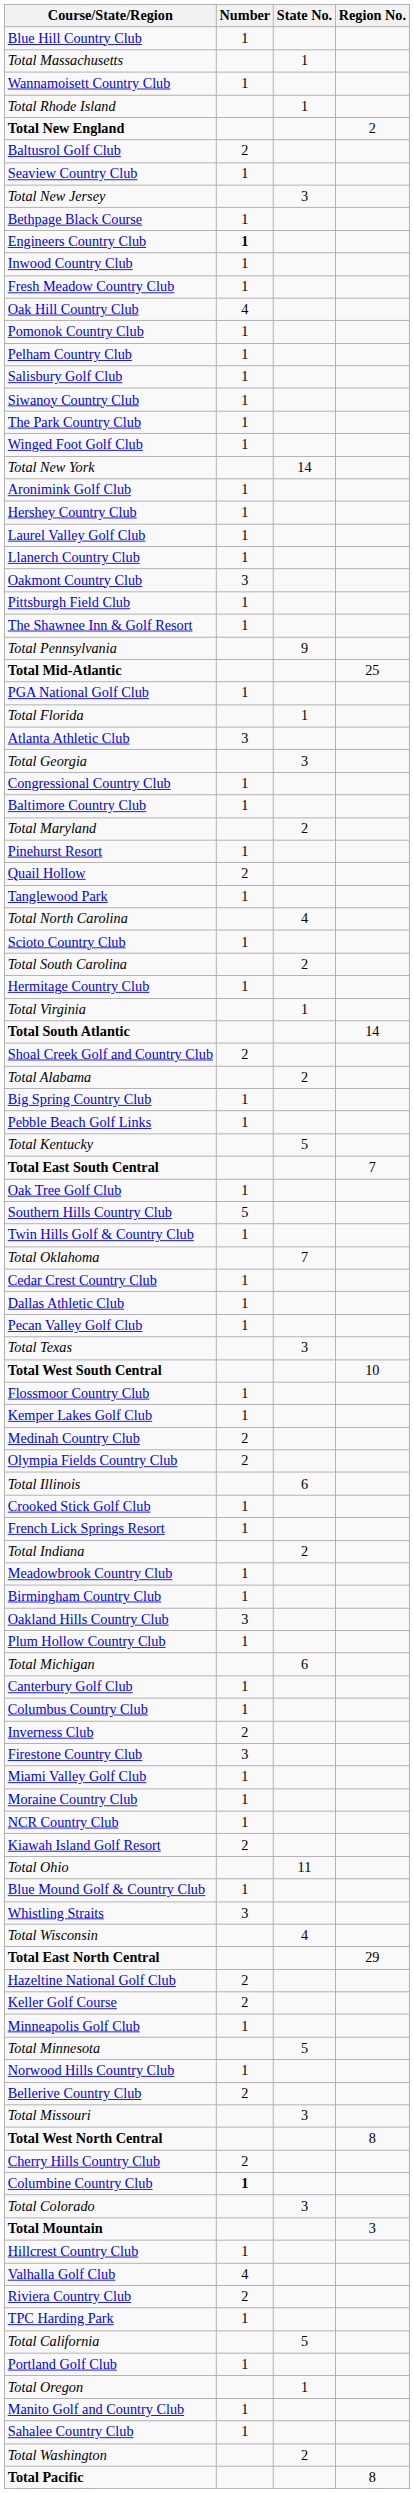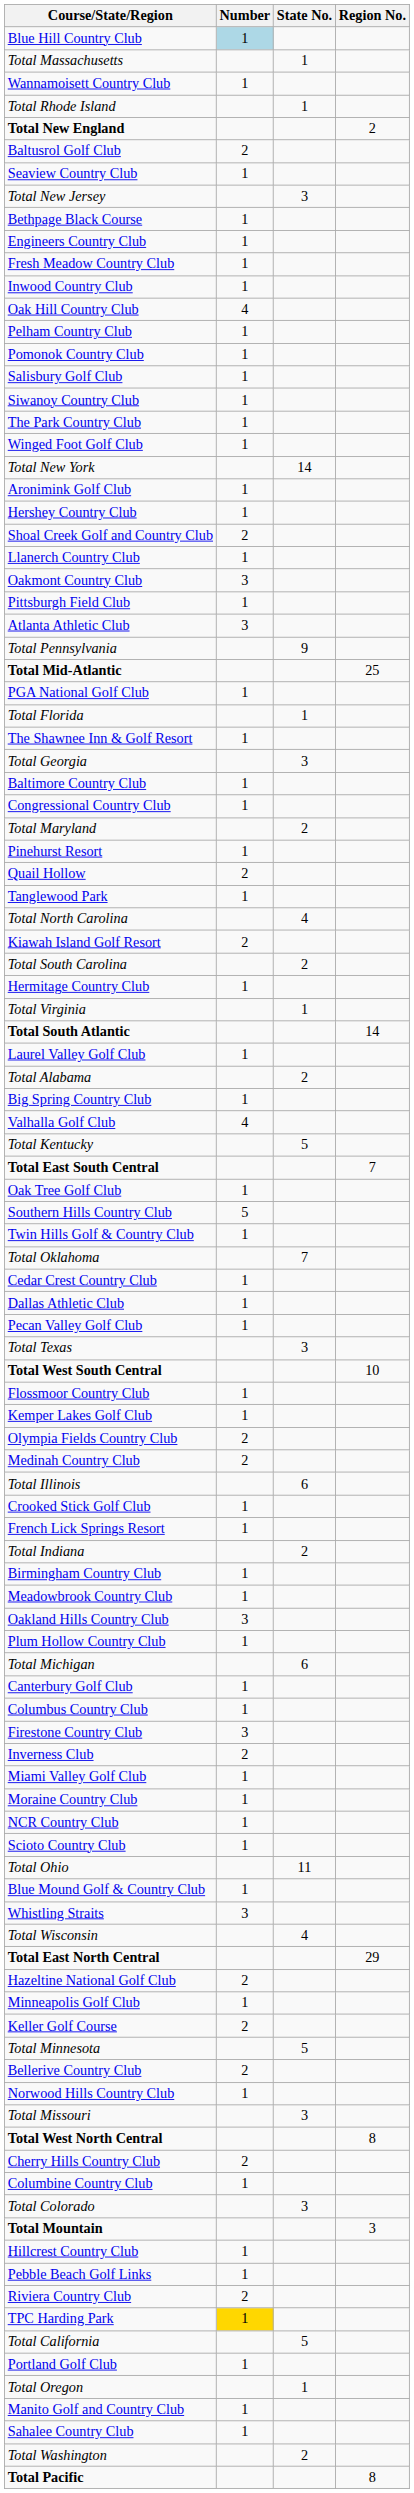 <table class="wikitable plainrowheaders sortable">
 <tr>
 <th scope="col">Course/State/Region</th>
 <th scope="col">Number</th>
 <th scope="col">State No.</th>
 <th scope="col">Region No.</th>
 </tr>
 <tr>
 <td><a href='#'>Blue Hill Country Club</a></td>
-<td style="text-align:center">1</td>
+<td style="background: lightblue; text-align:center">1</td>
 <td></td>
 <td></td>
 </tr>
 <tr>
 <td><em>Total Massachusetts</em></td>
 <td></td>
 <td style="text-align:center">1</td>
 <td></td>
 </tr>
 <tr>
 <td><a href='#'>Wannamoisett Country Club</a></td>
 <td style="text-align:center">1</td>
 <td></td>
 <td></td>
 </tr>
 <tr>
 <td><em>Total Rhode Island</em></td>
 <td></td>
 <td style="text-align:center">1</td>
 <td></td>
 </tr>
 <tr>
 <td><strong>Total New England</strong></td>
 <td></td>
 <td></td>
 <td style="text-align:center">2</td>
 </tr>
 <tr>
 <td><a href='#'>Baltusrol Golf Club</a></td>
 <td style="text-align:center">2</td>
 <td></td>
 <td></td>
 </tr>
 <tr>
 <td><a href='#'>Seaview Country Club</a></td>
 <td style="text-align:center">1</td>
 <td></td>
 <td></td>
 </tr>
 <tr>
 <td><em>Total New Jersey</em></td>
 <td></td>
 <td style="text-align:center">3</td>
 <td></td>
 </tr>
 <tr>
 <td><a href='#'>Bethpage Black Course</a></td>
 <td style="text-align:center">1</td>
 <td></td>
 <td></td>
 </tr>
 <tr>
 <td><a href='#'>Engineers Country Club</a></td>
-<td style="text-align:center"><strong>1</strong></td>
-<td></td>
-<td></td>
-</tr>
-<tr>
-<td><a href='#'>Inwood Country Club</a></td>
 <td style="text-align:center">1</td>
 <td></td>
 <td></td>
 </tr>
 <tr>
 <td><a href='#'>Fresh Meadow Country Club</a></td>
 <td style="text-align:center">1</td>
 <td></td>
 <td></td>
 </tr>
 <tr>
+<td><a href='#'>Inwood Country Club</a></td>
+<td style="text-align:center">1</td>
+<td></td>
+<td></td>
+</tr>
+<tr>
 <td><a href='#'>Oak Hill Country Club</a></td>
 <td style="text-align:center">4</td>
 <td></td>
 <td></td>
 </tr>
 <tr>
-<td><a href='#'>Pomonok Country Club</a></td>
+<td><a href='#'>Pelham Country Club</a></td>
 <td style="text-align:center">1</td>
 <td></td>
 <td></td>
 </tr>
 <tr>
-<td><a href='#'>Pelham Country Club</a></td>
+<td><a href='#'>Pomonok Country Club</a></td>
 <td style="text-align:center">1</td>
 <td></td>
 <td></td>
 </tr>
 <tr>
 <td><a href='#'>Salisbury Golf Club</a></td>
 <td style="text-align:center">1</td>
 <td></td>
 <td></td>
 </tr>
 <tr>
 <td><a href='#'>Siwanoy Country Club</a></td>
 <td style="text-align:center">1</td>
 <td></td>
 <td></td>
 </tr>
 <tr>
 <td><a href='#'>The Park Country Club</a></td>
 <td style="text-align:center">1</td>
 <td></td>
 <td></td>
 </tr>
 <tr>
 <td><a href='#'>Winged Foot Golf Club</a></td>
 <td style="text-align:center">1</td>
 <td></td>
 <td></td>
 </tr>
 <tr>
 <td><em>Total New York</em></td>
 <td></td>
 <td style="text-align:center">14</td>
 <td></td>
 </tr>
 <tr>
 <td><a href='#'>Aronimink Golf Club</a></td>
 <td style="text-align:center">1</td>
 <td></td>
 <td></td>
 </tr>
 <tr>
 <td><a href='#'>Hershey Country Club</a></td>
 <td style="text-align:center">1</td>
 <td></td>
 <td></td>
 </tr>
 <tr>
-<td><a href='#'>Laurel Valley Golf Club</a></td>
-<td style="text-align:center">1</td>
+<td><a href='#'>Shoal Creek Golf and Country Club</a></td>
+<td style="text-align:center">2</td>
 <td></td>
 <td></td>
 </tr>
 <tr>
 <td><a href='#'>Llanerch Country Club</a></td>
 <td style="text-align:center">1</td>
 <td></td>
 <td></td>
 </tr>
 <tr>
 <td><a href='#'>Oakmont Country Club</a></td>
 <td style="text-align:center">3</td>
 <td></td>
 <td></td>
 </tr>
 <tr>
 <td><a href='#'>Pittsburgh Field Club</a></td>
 <td style="text-align:center">1</td>
 <td></td>
 <td></td>
 </tr>
 <tr>
-<td><a href='#'>The Shawnee Inn & Golf Resort</a></td>
-<td style="text-align:center">1</td>
+<td><a href='#'>Atlanta Athletic Club</a></td>
+<td style="text-align:center">3</td>
 <td></td>
 <td></td>
 </tr>
 <tr>
 <td><em>Total Pennsylvania</em></td>
 <td></td>
 <td style="text-align:center">9</td>
 <td></td>
 </tr>
 <tr>
 <td><strong>Total Mid-Atlantic</strong></td>
 <td></td>
 <td></td>
 <td style="text-align:center">25</td>
 </tr>
 <tr>
 <td><a href='#'>PGA National Golf Club</a></td>
 <td style="text-align:center">1</td>
 <td></td>
 <td></td>
 </tr>
 <tr>
 <td><em>Total Florida</em></td>
 <td></td>
 <td style="text-align:center">1</td>
 <td></td>
 </tr>
 <tr>
-<td><a href='#'>Atlanta Athletic Club</a></td>
-<td style="text-align:center">3</td>
+<td><a href='#'>The Shawnee Inn & Golf Resort</a></td>
+<td style="text-align:center">1</td>
 <td></td>
 <td></td>
 </tr>
 <tr>
 <td><em>Total Georgia</em></td>
 <td></td>
 <td style="text-align:center">3</td>
 <td></td>
 </tr>
 <tr>
-<td><a href='#'>Congressional Country Club</a></td>
+<td><a href='#'>Baltimore Country Club</a></td>
 <td style="text-align:center">1</td>
 <td></td>
 <td></td>
 </tr>
 <tr>
-<td><a href='#'>Baltimore Country Club</a></td>
+<td><a href='#'>Congressional Country Club</a></td>
 <td style="text-align:center">1</td>
 <td></td>
 <td></td>
 </tr>
 <tr>
 <td><em>Total Maryland</em></td>
 <td></td>
 <td style="text-align:center">2</td>
 <td></td>
 </tr>
 <tr>
 <td><a href='#'>Pinehurst Resort</a></td>
 <td style="text-align:center">1</td>
 <td></td>
 <td></td>
 </tr>
 <tr>
 <td><a href='#'>Quail Hollow</a></td>
 <td style="text-align:center">2</td>
 <td></td>
 <td></td>
 </tr>
 <tr>
 <td><a href='#'>Tanglewood Park</a></td>
 <td style="text-align:center">1</td>
 <td></td>
 <td></td>
 </tr>
 <tr>
 <td><em>Total North Carolina</em></td>
 <td></td>
 <td style="text-align:center">4</td>
 <td></td>
 </tr>
 <tr>
-<td><a href='#'>Scioto Country Club</a></td>
-<td style="text-align:center">1</td>
+<td><a href='#'>Kiawah Island Golf Resort</a></td>
+<td style="text-align:center">2</td>
 <td></td>
 <td></td>
 </tr>
 <tr>
 <td><em>Total South Carolina</em></td>
 <td></td>
 <td style="text-align:center">2</td>
 <td></td>
 </tr>
 <tr>
 <td><a href='#'>Hermitage Country Club</a></td>
 <td style="text-align:center">1</td>
 <td></td>
 <td></td>
 </tr>
 <tr>
 <td><em>Total Virginia</em></td>
 <td></td>
 <td style="text-align:center">1</td>
 <td></td>
 </tr>
 <tr>
 <td><strong>Total South Atlantic</strong></td>
 <td></td>
 <td></td>
 <td style="text-align:center">14</td>
 </tr>
 <tr>
-<td><a href='#'>Shoal Creek Golf and Country Club</a></td>
-<td style="text-align:center">2</td>
+<td><a href='#'>Laurel Valley Golf Club</a></td>
+<td style="text-align:center">1</td>
 <td></td>
 <td></td>
 </tr>
 <tr>
 <td><em>Total Alabama</em></td>
 <td></td>
 <td style="text-align:center">2</td>
 <td></td>
 </tr>
 <tr>
 <td><a href='#'>Big Spring Country Club</a></td>
 <td style="text-align:center">1</td>
 <td></td>
 <td></td>
 </tr>
 <tr>
-<td><a href='#'>Pebble Beach Golf Links</a></td>
-<td style="text-align:center">1</td>
+<td><a href='#'>Valhalla Golf Club</a></td>
+<td style="text-align:center">4</td>
 <td></td>
 <td></td>
 </tr>
 <tr>
 <td><em>Total Kentucky</em></td>
 <td></td>
 <td style="text-align:center">5</td>
 <td></td>
 </tr>
 <tr>
 <td><strong>Total East South Central</strong></td>
 <td></td>
 <td></td>
 <td style="text-align:center">7</td>
 </tr>
 <tr>
 <td><a href='#'>Oak Tree Golf Club</a></td>
 <td style="text-align:center">1</td>
 <td></td>
 <td></td>
 </tr>
 <tr>
 <td><a href='#'>Southern Hills Country Club</a></td>
 <td style="text-align:center">5</td>
 <td></td>
 <td></td>
 </tr>
 <tr>
 <td><a href='#'>Twin Hills Golf & Country Club</a></td>
 <td style="text-align:center">1</td>
 <td></td>
 <td></td>
 </tr>
 <tr>
 <td><em>Total Oklahoma</em></td>
 <td></td>
 <td style="text-align:center">7</td>
 <td></td>
 </tr>
 <tr>
 <td><a href='#'>Cedar Crest Country Club</a></td>
 <td style="text-align:center">1</td>
 <td></td>
 <td></td>
 </tr>
 <tr>
 <td><a href='#'>Dallas Athletic Club</a></td>
 <td style="text-align:center">1</td>
 <td></td>
 <td></td>
 </tr>
 <tr>
 <td><a href='#'>Pecan Valley Golf Club</a></td>
 <td style="text-align:center">1</td>
 <td></td>
 <td></td>
 </tr>
 <tr>
 <td><em>Total Texas</em></td>
 <td></td>
 <td style="text-align:center">3</td>
 <td></td>
 </tr>
 <tr>
 <td><strong>Total West South Central</strong></td>
 <td></td>
 <td></td>
 <td style="text-align:center">10</td>
 </tr>
 <tr>
 <td><a href='#'>Flossmoor Country Club</a></td>
 <td style="text-align:center">1</td>
 <td></td>
 <td></td>
 </tr>
 <tr>
 <td><a href='#'>Kemper Lakes Golf Club</a></td>
 <td style="text-align:center">1</td>
 <td></td>
 <td></td>
 </tr>
 <tr>
-<td><a href='#'>Medinah Country Club</a></td>
+<td><a href='#'>Olympia Fields Country Club</a></td>
 <td style="text-align:center">2</td>
 <td></td>
 <td></td>
 </tr>
 <tr>
-<td><a href='#'>Olympia Fields Country Club</a></td>
+<td><a href='#'>Medinah Country Club</a></td>
 <td style="text-align:center">2</td>
 <td></td>
 <td></td>
 </tr>
 <tr>
 <td><em>Total Illinois</em></td>
 <td></td>
 <td style="text-align:center">6</td>
 <td></td>
 </tr>
 <tr>
 <td><a href='#'>Crooked Stick Golf Club</a></td>
 <td style="text-align:center">1</td>
 <td></td>
 <td></td>
 </tr>
 <tr>
 <td><a href='#'>French Lick Springs Resort</a></td>
 <td style="text-align:center">1</td>
 <td></td>
 <td></td>
 </tr>
 <tr>
 <td><em>Total Indiana</em></td>
 <td></td>
 <td style="text-align:center">2</td>
 <td></td>
 </tr>
 <tr>
-<td><a href='#'>Meadowbrook Country Club</a></td>
+<td><a href='#'>Birmingham Country Club</a></td>
 <td style="text-align:center">1</td>
 <td></td>
 <td></td>
 </tr>
 <tr>
-<td><a href='#'>Birmingham Country Club</a></td>
+<td><a href='#'>Meadowbrook Country Club</a></td>
 <td style="text-align:center">1</td>
 <td></td>
 <td></td>
 </tr>
 <tr>
 <td><a href='#'>Oakland Hills Country Club</a></td>
 <td style="text-align:center">3</td>
 <td></td>
 <td></td>
 </tr>
 <tr>
 <td><a href='#'>Plum Hollow Country Club</a></td>
 <td style="text-align:center">1</td>
 <td></td>
 <td></td>
 </tr>
 <tr>
 <td><em>Total Michigan</em></td>
 <td></td>
 <td style="text-align:center">6</td>
 <td></td>
 </tr>
 <tr>
 <td><a href='#'>Canterbury Golf Club</a></td>
 <td style="text-align:center">1</td>
 <td></td>
 <td></td>
 </tr>
 <tr>
 <td><a href='#'>Columbus Country Club</a></td>
 <td style="text-align:center">1</td>
 <td></td>
 <td></td>
 </tr>
 <tr>
-<td><a href='#'>Inverness Club</a></td>
-<td style="text-align:center">2</td>
+<td><a href='#'>Firestone Country Club</a></td>
+<td style="text-align:center">3</td>
 <td></td>
 <td></td>
 </tr>
 <tr>
-<td><a href='#'>Firestone Country Club</a></td>
-<td style="text-align:center">3</td>
+<td><a href='#'>Inverness Club</a></td>
+<td style="text-align:center">2</td>
 <td></td>
 <td></td>
 </tr>
 <tr>
 <td><a href='#'>Miami Valley Golf Club</a></td>
 <td style="text-align:center">1</td>
 <td></td>
 <td></td>
 </tr>
 <tr>
 <td><a href='#'>Moraine Country Club</a></td>
 <td style="text-align:center">1</td>
 <td></td>
 <td></td>
 </tr>
 <tr>
 <td><a href='#'>NCR Country Club</a></td>
 <td style="text-align:center">1</td>
 <td></td>
 <td></td>
 </tr>
 <tr>
-<td><a href='#'>Kiawah Island Golf Resort</a></td>
-<td style="text-align:center">2</td>
+<td><a href='#'>Scioto Country Club</a></td>
+<td style="text-align:center">1</td>
 <td></td>
 <td></td>
 </tr>
 <tr>
 <td><em>Total Ohio</em></td>
 <td></td>
 <td style="text-align:center">11</td>
 <td></td>
 </tr>
 <tr>
 <td><a href='#'>Blue Mound Golf & Country Club</a></td>
 <td style="text-align:center">1</td>
 <td></td>
 <td></td>
 </tr>
 <tr>
 <td><a href='#'>Whistling Straits</a></td>
 <td style="text-align:center">3</td>
 <td></td>
 <td></td>
 </tr>
 <tr>
 <td><em>Total Wisconsin</em></td>
 <td></td>
 <td style="text-align:center">4</td>
 <td></td>
 </tr>
 <tr>
 <td><strong>Total East North Central</strong></td>
 <td></td>
 <td></td>
 <td style="text-align:center">29</td>
 </tr>
 <tr>
 <td><a href='#'>Hazeltine National Golf Club</a></td>
 <td style="text-align:center">2</td>
 <td></td>
 <td></td>
 </tr>
 <tr>
-<td><a href='#'>Keller Golf Course</a></td>
-<td style="text-align:center">2</td>
+<td><a href='#'>Minneapolis Golf Club</a></td>
+<td style="text-align:center">1</td>
 <td></td>
 <td></td>
 </tr>
 <tr>
-<td><a href='#'>Minneapolis Golf Club</a></td>
-<td style="text-align:center">1</td>
+<td><a href='#'>Keller Golf Course</a></td>
+<td style="text-align:center">2</td>
 <td></td>
 <td></td>
 </tr>
 <tr>
 <td><em>Total Minnesota</em></td>
 <td></td>
 <td style="text-align:center">5</td>
 <td></td>
 </tr>
 <tr>
-<td><a href='#'>Norwood Hills Country Club</a></td>
-<td style="text-align:center">1</td>
+<td><a href='#'>Bellerive Country Club</a></td>
+<td style="text-align:center">2</td>
 <td></td>
 <td></td>
 </tr>
 <tr>
-<td><a href='#'>Bellerive Country Club</a></td>
-<td style="text-align:center">2</td>
+<td><a href='#'>Norwood Hills Country Club</a></td>
+<td style="text-align:center">1</td>
 <td></td>
 <td></td>
 </tr>
 <tr>
 <td><em>Total Missouri</em></td>
 <td></td>
 <td style="text-align:center">3</td>
 <td></td>
 </tr>
 <tr>
 <td><strong>Total West North Central</strong></td>
 <td></td>
 <td></td>
 <td style="text-align:center">8</td>
 </tr>
 <tr>
 <td><a href='#'>Cherry Hills Country Club</a></td>
 <td style="text-align:center">2</td>
 <td></td>
 <td></td>
 </tr>
 <tr>
 <td><a href='#'>Columbine Country Club</a></td>
-<td style="text-align:center"><strong>1</strong></td>
+<td style="text-align:center">1</td>
 <td></td>
 <td></td>
 </tr>
 <tr>
 <td><em>Total Colorado</em></td>
 <td></td>
 <td style="text-align:center">3</td>
 <td></td>
 </tr>
 <tr>
 <td><strong>Total Mountain</strong></td>
 <td></td>
 <td></td>
 <td style="text-align:center">3</td>
 </tr>
 <tr>
 <td><a href='#'>Hillcrest Country Club</a></td>
 <td style="text-align:center">1</td>
 <td></td>
 <td></td>
 </tr>
 <tr>
-<td><a href='#'>Valhalla Golf Club</a></td>
-<td style="text-align:center">4</td>
+<td><a href='#'>Pebble Beach Golf Links</a></td>
+<td style="text-align:center">1</td>
 <td></td>
 <td></td>
 </tr>
 <tr>
 <td><a href='#'>Riviera Country Club</a></td>
 <td style="text-align:center">2</td>
 <td></td>
 <td></td>
 </tr>
 <tr>
 <td><a href='#'>TPC Harding Park</a></td>
-<td style="text-align:center">1</td>
+<td style="background: gold; text-align:center">1</td>
 <td></td>
 <td></td>
 </tr>
 <tr>
 <td><em>Total California</em></td>
 <td></td>
 <td style="text-align:center">5</td>
 <td></td>
 </tr>
 <tr>
 <td><a href='#'>Portland Golf Club</a></td>
 <td style="text-align:center">1</td>
 <td></td>
 <td></td>
 </tr>
 <tr>
 <td><em>Total Oregon</em></td>
 <td></td>
 <td style="text-align:center">1</td>
 <td></td>
 </tr>
 <tr>
 <td><a href='#'>Manito Golf and Country Club</a></td>
 <td style="text-align:center">1</td>
 <td></td>
 <td></td>
 </tr>
 <tr>
 <td><a href='#'>Sahalee Country Club</a></td>
 <td style="text-align:center">1</td>
 <td></td>
 <td></td>
 </tr>
 <tr>
 <td><em>Total Washington</em></td>
 <td></td>
 <td style="text-align:center">2</td>
 <td></td>
 </tr>
 <tr>
 <td><strong>Total Pacific</strong></td>
 <td></td>
 <td></td>
 <td style="text-align:center">8</td>
 </tr>
 </table>
